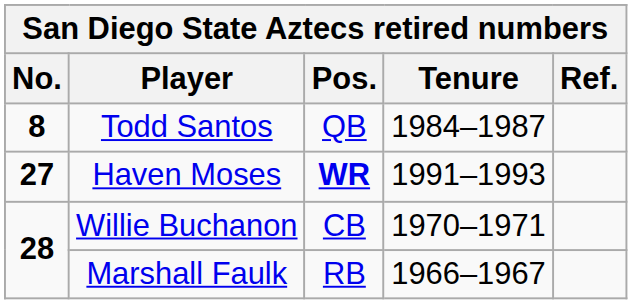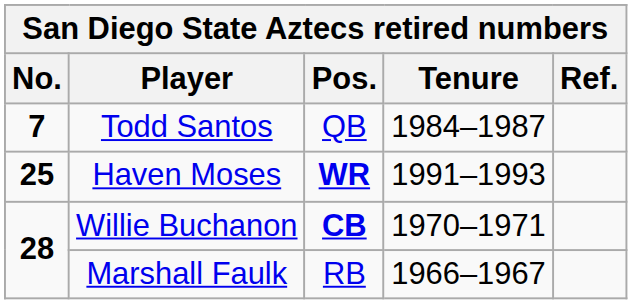 <table class="wikitable" style="text-align:center">
 <tr>
 <th colspan=6 style =><strong>San Diego State Aztecs retired numbers</strong></th>
 </tr>
 <tr>
 <th style = >No.</th>
 <th style = >Player</th>
 <th style = >Pos.</th>
 <th style = >Tenure</th>
 <th style = >Ref.</th>
 </tr>
 <tr>
-<td><strong>8</strong></td>
+<td><strong>7</strong></td>
 <td><a href='#'>Todd Santos</a></td>
 <td><a href='#'>QB</a></td>
 <td>1984–1987</td>
 <td></td>
 </tr>
 <tr>
-<td><strong>27</strong></td>
+<td><strong>25</strong></td>
 <td><a href='#'>Haven Moses</a></td>
 <td><strong><a href='#'>WR</a></strong></td>
 <td>1991–1993</td>
 <td></td>
 </tr>
 <tr>
 <td rowspan=2><strong>28</strong></td>
 <td><a href='#'>Willie Buchanon</a></td>
-<td><a href='#'>CB</a></td>
+<td><strong><a href='#'>CB</a></strong></td>
 <td>1970–1971</td>
 <td></td>
 </tr>
 <tr>
 <td><a href='#'>Marshall Faulk</a></td>
 <td><a href='#'>RB</a></td>
 <td>1966–1967</td>
 <td></td>
 </tr>
 </table>
